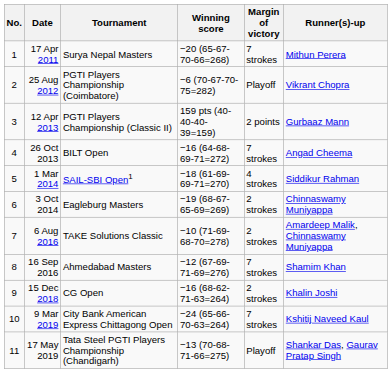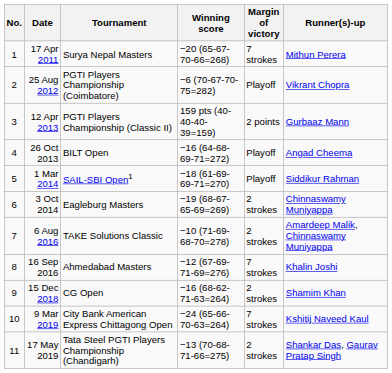 <table class="wikitable" style="font-size:95%;">
 <tr>
 <th>No.</th>
 <th>Date</th>
 <th>Tournament</th>
 <th>Winning score</th>
 <th>Margin of<br>victory</th>
 <th>Runner(s)-up</th>
 </tr>
 <tr>
 <td align=center>1</td>
 <td align=right>17 Apr <a href='#'>2011</a></td>
 <td>Surya Nepal Masters</td>
 <td>−20 (65-67-70-66=268)</td>
 <td>7 strokes</td>
 <td> <a href='#'>Mithun Perera</a></td>
 </tr>
 <tr>
 <td align=center>2</td>
 <td align=right>25 Aug <a href='#'>2012</a></td>
 <td>PGTI Players Championship (Coimbatore)</td>
 <td>−6 (70-67-70-75=282)</td>
 <td>Playoff</td>
 <td> <a href='#'>Vikrant Chopra</a></td>
 </tr>
 <tr>
 <td align=center>3</td>
 <td align=right>12 Apr <a href='#'>2013</a></td>
 <td>PGTI Players Championship (Classic II)</td>
 <td>159 pts (40-40-40-39=159)</td>
 <td>2 points</td>
 <td> <a href='#'>Gurbaaz Mann</a></td>
 </tr>
 <tr>
 <td align=center>4</td>
 <td align=right>26 Oct 2013</td>
 <td>BILT Open</td>
 <td>−16 (64-68-69-71=272)</td>
-<td>7 strokes</td>
+<td>Playoff</td>
 <td> <a href='#'>Angad Cheema</a></td>
 </tr>
 <tr>
 <td align=center>5</td>
 <td align=right>1 Mar <a href='#'>2014</a></td>
 <td><a href='#'>SAIL-SBI Open</a><sup>1</sup></td>
 <td>−18 (61-69-69-71=270)</td>
-<td>4 strokes</td>
+<td>Playoff</td>
 <td> <a href='#'>Siddikur Rahman</a></td>
 </tr>
 <tr>
 <td align=center>6</td>
 <td align=right>3 Oct 2014</td>
 <td>Eagleburg Masters</td>
 <td>−19 (68-67-65-69=269)</td>
 <td>2 strokes</td>
 <td> <a href='#'>Chinnaswamy Muniyappa</a></td>
 </tr>
 <tr>
 <td align=center>7</td>
 <td align=right>6 Aug <a href='#'>2016</a></td>
 <td>TAKE Solutions Classic</td>
 <td>−10 (71-69-68-70=278)</td>
 <td>2 strokes</td>
 <td> <a href='#'>Amardeep Malik</a>,  <a href='#'>Chinnaswamy Muniyappa</a></td>
 </tr>
 <tr>
 <td align=center>8</td>
 <td align=right>16 Sep 2016</td>
 <td>Ahmedabad Masters</td>
 <td>−12 (67-69-71-69=276)</td>
 <td>7 strokes</td>
-<td> <a href='#'>Shamim Khan</a></td>
+<td> <a href='#'>Khalin Joshi</a></td>
 </tr>
 <tr>
 <td align=center>9</td>
 <td align=right>15 Dec <a href='#'>2018</a></td>
 <td>CG Open</td>
 <td>−16 (68-62-71-63=264)</td>
 <td>2 strokes</td>
-<td> <a href='#'>Khalin Joshi</a></td>
+<td> <a href='#'>Shamim Khan</a></td>
 </tr>
 <tr>
 <td align=center>10</td>
 <td align=right>9 Mar <a href='#'>2019</a></td>
 <td>City Bank American Express Chittagong Open</td>
 <td>−24 (65-66-70-63=264)</td>
 <td>7 strokes</td>
 <td> <a href='#'>Kshitij Naveed Kaul</a></td>
 </tr>
 <tr>
 <td align=center>11</td>
 <td align=right>17 May 2019</td>
 <td>Tata Steel PGTI Players Championship (Chandigarh)</td>
 <td>−13 (70-68-71-66=275)</td>
-<td>Playoff</td>
+<td>2 strokes</td>
 <td> <a href='#'>Shankar Das</a>,  <a href='#'>Gaurav Pratap Singh</a></td>
 </tr>
 </table>
